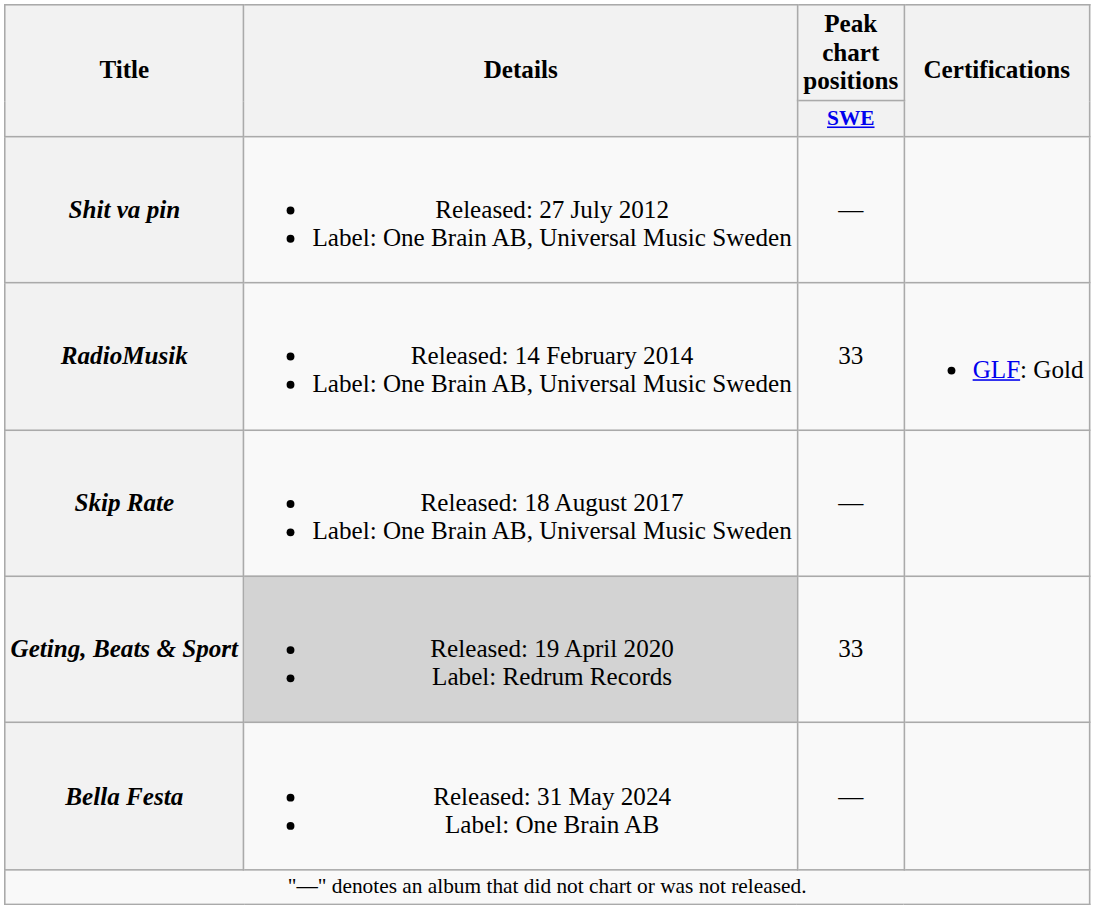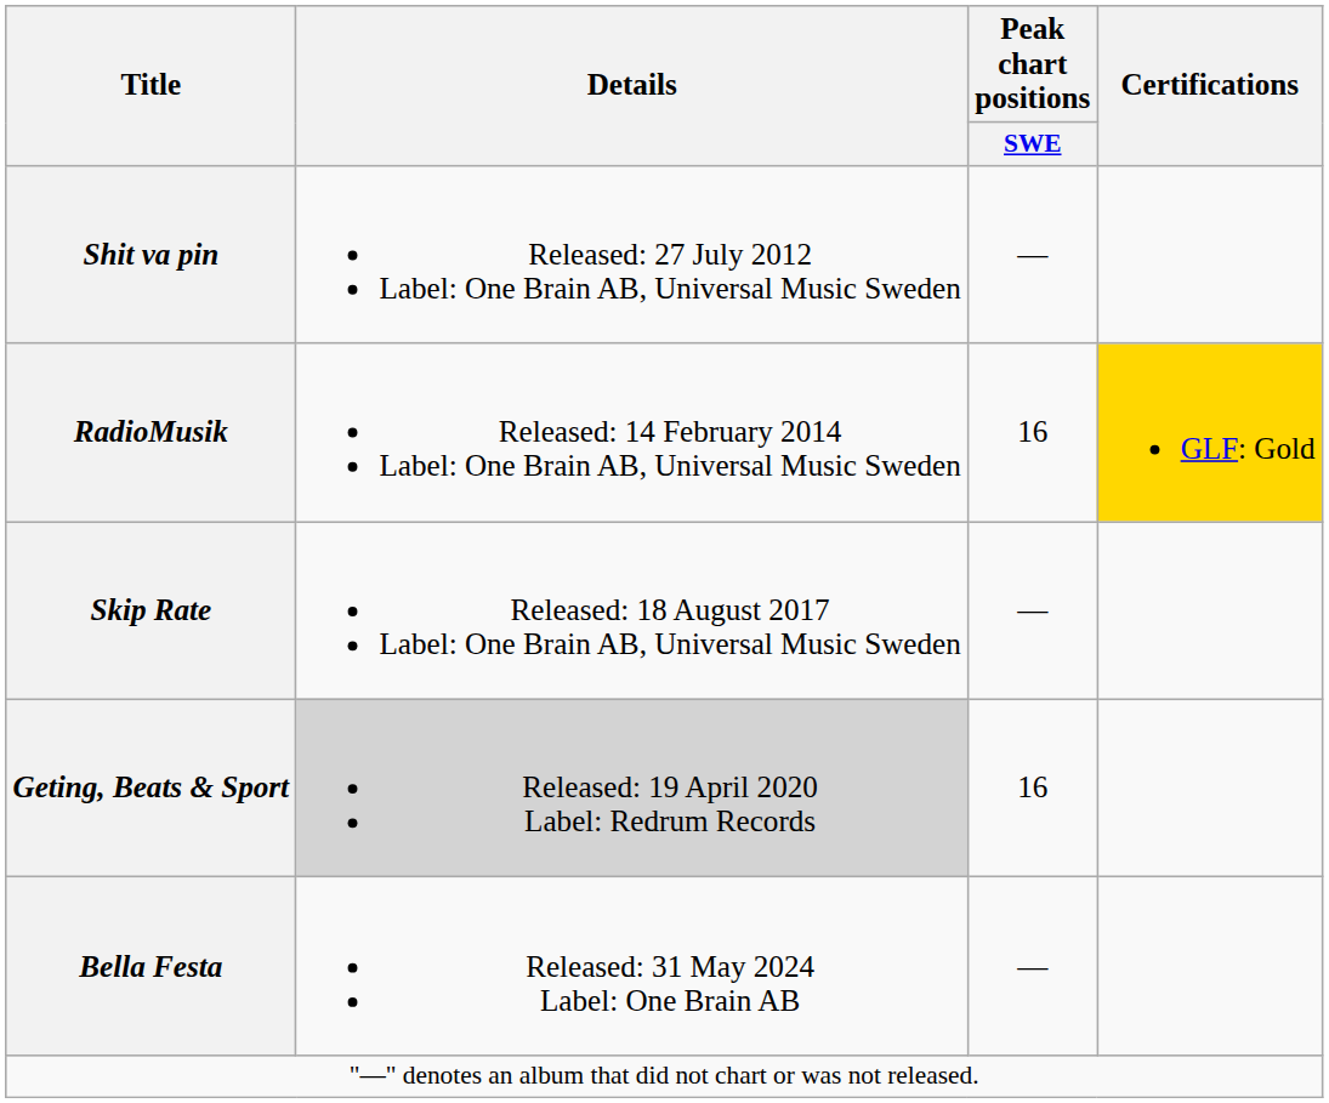 <table class="wikitable plainrowheaders" style="text-align:center;">
 <tr>
 <th scope="col" rowspan="2">Title</th>
 <th scope="col" rowspan="2">Details</th>
 <th scope="col">Peak chart positions</th>
 <th scope="col" rowspan="2">Certifications</th>
 </tr>
 <tr>
 <th scope="col" style="width:3em;font-size:85%;"><a href='#'>SWE</a><br></th>
 </tr>
 <tr>
 <th scope="row"><em>Shit va pin</em></th>
 <td><br><ul><li>Released: 27 July 2012</li><li>Label: One Brain AB, Universal Music Sweden</li></ul></td>
 <td>—</td>
 <td></td>
 </tr>
 <tr>
 <th scope="row"><em>RadioMusik</em></th>
 <td><br><ul><li>Released: 14 February 2014</li><li>Label: One Brain AB, Universal Music Sweden</li></ul></td>
-<td>33</td>
-<td><br><ul><li><a href='#'>GLF</a>: Gold</li></ul></td>
+<td>16</td>
+<td style="background: gold;"><br><ul><li><a href='#'>GLF</a>: Gold</li></ul></td>
 </tr>
 <tr>
 <th scope="row"><em>Skip Rate</em></th>
 <td><br><ul><li>Released: 18 August 2017</li><li>Label: One Brain AB, Universal Music Sweden</li></ul></td>
 <td>—</td>
 <td></td>
 </tr>
 <tr>
 <th scope="row"><em>Geting, Beats & Sport</em></th>
 <td style="background: lightgrey;"><br><ul><li>Released: 19 April 2020</li><li>Label: Redrum Records</li></ul></td>
-<td>33</td>
+<td>16</td>
 <td></td>
 </tr>
 <tr>
 <th scope="row"><em>Bella Festa</em></th>
 <td><br><ul><li>Released: 31 May 2024</li><li>Label: One Brain AB</li></ul></td>
 <td>—</td>
 <td></td>
 </tr>
 <tr>
 <td colspan="20" style="text-align:center; font-size:85%;">"—" denotes an album that did not chart or was not released.</td>
 </tr>
 </table>
